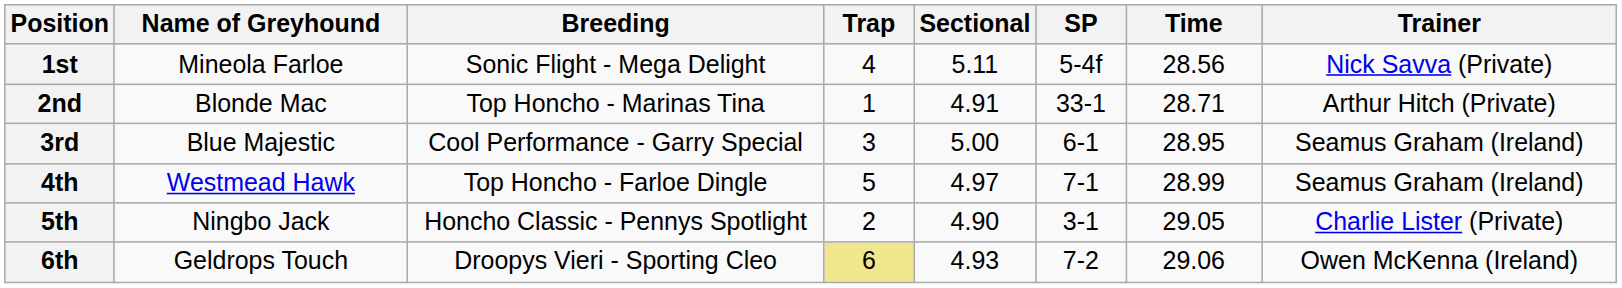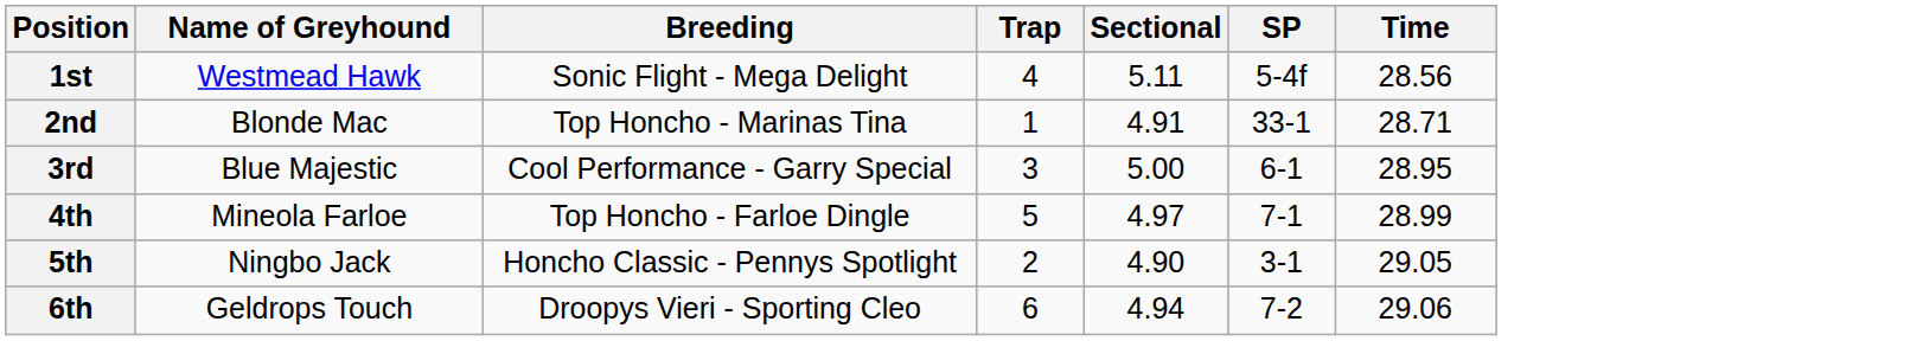 <table class="wikitable" style="text-align: center">
 <tr>
 <th width=50>Position</th>
 <th width=180>Name of Greyhound</th>
 <th width=260>Breeding</th>
 <th width=50>Trap</th>
 <th width=70>Sectional</th>
 <th width=50>SP</th>
 <th width=80>Time</th>
-<th width=220>Trainer</th>
 </tr>
 <tr>
 <th>1st</th>
-<td>Mineola Farloe</td>
+<td><a href='#'>Westmead Hawk</a></td>
 <td>Sonic Flight - Mega Delight</td>
 <td>4</td>
 <td>5.11</td>
 <td>5-4f</td>
 <td>28.56</td>
-<td><a href='#'>Nick Savva</a> (Private)</td>
 </tr>
 <tr>
 <th>2nd</th>
 <td>Blonde Mac</td>
 <td>Top Honcho - Marinas Tina</td>
 <td>1</td>
 <td>4.91</td>
 <td>33-1</td>
 <td>28.71</td>
-<td>Arthur Hitch (Private)</td>
 </tr>
 <tr>
 <th>3rd</th>
 <td>Blue Majestic</td>
 <td>Cool Performance - Garry Special</td>
 <td>3</td>
 <td>5.00</td>
 <td>6-1</td>
 <td>28.95</td>
-<td>Seamus Graham (Ireland)</td>
 </tr>
 <tr>
 <th>4th</th>
-<td><a href='#'>Westmead Hawk</a></td>
+<td>Mineola Farloe</td>
 <td>Top Honcho - Farloe Dingle</td>
 <td>5</td>
 <td>4.97</td>
 <td>7-1</td>
 <td>28.99</td>
-<td>Seamus Graham (Ireland)</td>
 </tr>
 <tr>
 <th>5th</th>
 <td>Ningbo Jack</td>
 <td>Honcho Classic - Pennys Spotlight</td>
 <td>2</td>
 <td>4.90</td>
 <td>3-1</td>
 <td>29.05</td>
-<td><a href='#'>Charlie Lister</a> (Private)</td>
 </tr>
 <tr>
 <th>6th</th>
 <td>Geldrops Touch</td>
 <td>Droopys Vieri - Sporting Cleo</td>
-<td style="background: khaki;">6</td>
-<td>4.93</td>
+<td>6</td>
+<td>4.94</td>
 <td>7-2</td>
 <td>29.06</td>
-<td>Owen McKenna (Ireland)</td>
 </tr>
 </table>
